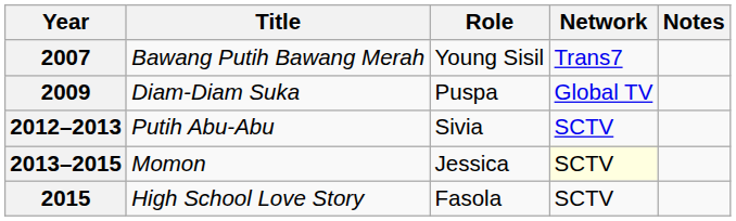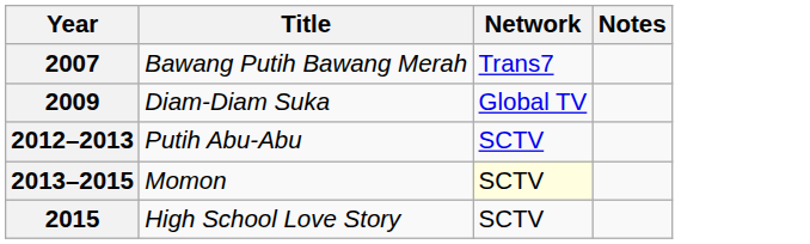 <table class="wikitable plainrowheaders sortable">
 <tr>
 <th scope="col">Year</th>
 <th scope="col">Title</th>
-<th scope="col">Role</th>
 <th scope="col">Network</th>
 <th scope="col" class="unsortable">Notes</th>
 </tr>
 <tr>
 <th scope="row">2007</th>
 <td><em>Bawang Putih Bawang Merah</em></td>
-<td>Young Sisil</td>
 <td><a href='#'>Trans7</a></td>
 <td></td>
 </tr>
 <tr>
 <th scope="row">2009</th>
 <td><em>Diam-Diam Suka</em></td>
-<td>Puspa</td>
 <td><a href='#'>Global TV</a></td>
 <td></td>
 </tr>
 <tr>
 <th scope="row">2012–2013</th>
 <td><em>Putih Abu-Abu</em></td>
-<td>Sivia</td>
 <td><a href='#'>SCTV</a></td>
 <td></td>
 </tr>
 <tr>
 <th scope="row">2013–2015</th>
 <td><em>Momon</em></td>
-<td>Jessica</td>
 <td style="background: lightyellow;">SCTV</td>
 <td></td>
 </tr>
 <tr>
 <th scope="row">2015</th>
 <td><em>High School Love Story</em></td>
-<td>Fasola</td>
 <td>SCTV</td>
 <td></td>
 </tr>
 </table>
